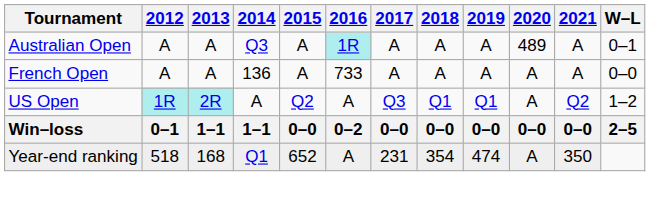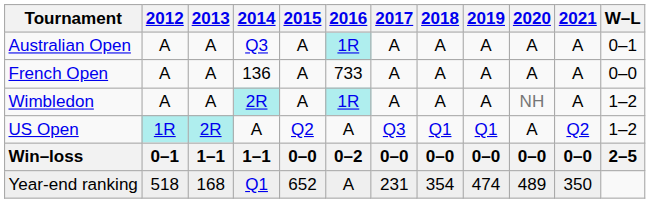 <table class=wikitable style=text-align:center;font-size:97%>
 <tr>
 <th>Tournament</th>
 <th><a href='#'>2012</a></th>
 <th><a href='#'>2013</a></th>
 <th><a href='#'>2014</a></th>
 <th><a href='#'>2015</a></th>
 <th><a href='#'>2016</a></th>
 <th><a href='#'>2017</a></th>
 <th><a href='#'>2018</a></th>
 <th><a href='#'>2019</a></th>
 <th><a href='#'>2020</a></th>
 <th><a href='#'>2021</a></th>
 <th>W–L</th>
 </tr>
 <tr>
 <td align=left><a href='#'>Australian Open</a></td>
 <td>A</td>
 <td>A</td>
 <td><a href='#'>Q3</a></td>
 <td>A</td>
 <td style="background:#afeeee;"><a href='#'>1R</a></td>
 <td>A</td>
 <td>A</td>
 <td>A</td>
-<td>489</td>
+<td>A</td>
 <td>A</td>
 <td>0–1</td>
 </tr>
 <tr>
 <td align=left><a href='#'>French Open</a></td>
 <td>A</td>
 <td>A</td>
 <td>136</td>
 <td>A</td>
 <td>733</td>
 <td>A</td>
 <td>A</td>
 <td>A</td>
 <td>A</td>
 <td>A</td>
 <td>0–0</td>
+</tr>
+<tr>
+<td align=left><a href='#'>Wimbledon</a></td>
+<td>A</td>
+<td>A</td>
+<td style="background:#afeeee;"><a href='#'>2R</a></td>
+<td>A</td>
+<td style="background:#afeeee;"><a href='#'>1R</a></td>
+<td>A</td>
+<td>A</td>
+<td>A</td>
+<td style=color:#767676>NH</td>
+<td>A</td>
+<td>1–2</td>
 </tr>
 <tr>
 <td align=left><a href='#'>US Open</a></td>
 <td bgcolor=afeeee><a href='#'>1R</a></td>
 <td bgcolor=afeeee><a href='#'>2R</a></td>
 <td>A</td>
 <td><a href='#'>Q2</a></td>
 <td>A</td>
 <td><a href='#'>Q3</a></td>
 <td><a href='#'>Q1</a></td>
 <td><a href='#'>Q1</a></td>
 <td>A</td>
 <td><a href='#'>Q2</a></td>
 <td>1–2</td>
 </tr>
 <tr>
 <th style=text-align:left>Win–loss</th>
 <th>0–1</th>
 <th>1–1</th>
 <th>1–1</th>
 <th>0–0</th>
 <th>0–2</th>
 <th>0–0</th>
 <th>0–0</th>
 <th>0–0</th>
 <th>0–0</th>
 <th>0–0</th>
 <th>2–5</th>
 </tr>
 <tr bgcolor="#efefef">
 <td align=left>Year-end ranking</td>
 <td>518</td>
 <td>168</td>
 <td><a href='#'>Q1</a></td>
 <td>652</td>
 <td>A</td>
 <td>231</td>
 <td>354</td>
 <td>474</td>
-<td>A</td>
+<td>489</td>
 <td>350</td>
 </tr>
 </table>
